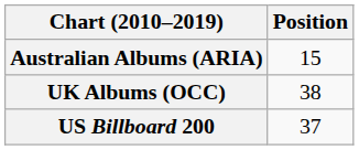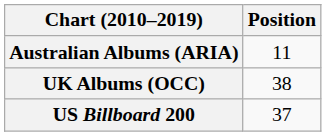 <table class="wikitable sortable plainrowheaders" style="text-align:center">
 <tr>
 <th scope="col">Chart (2010–2019)</th>
 <th scope="col">Position</th>
 </tr>
 <tr>
 <th scope="row">Australian Albums (ARIA)</th>
-<td>15</td>
+<td>11</td>
 </tr>
 <tr>
 <th scope="row">UK Albums (OCC)</th>
 <td>38</td>
 </tr>
 <tr>
 <th scope="row">US <em>Billboard</em> 200</th>
 <td>37</td>
 </tr>
 </table>
